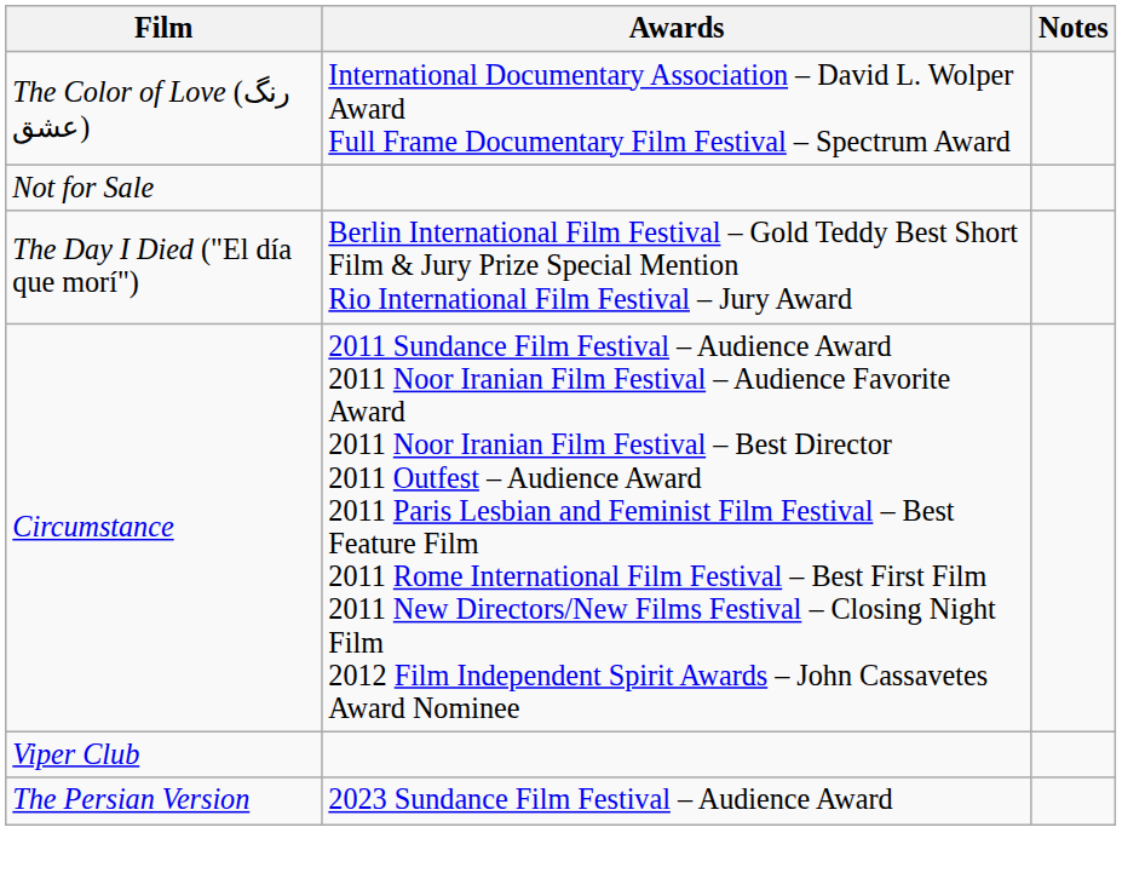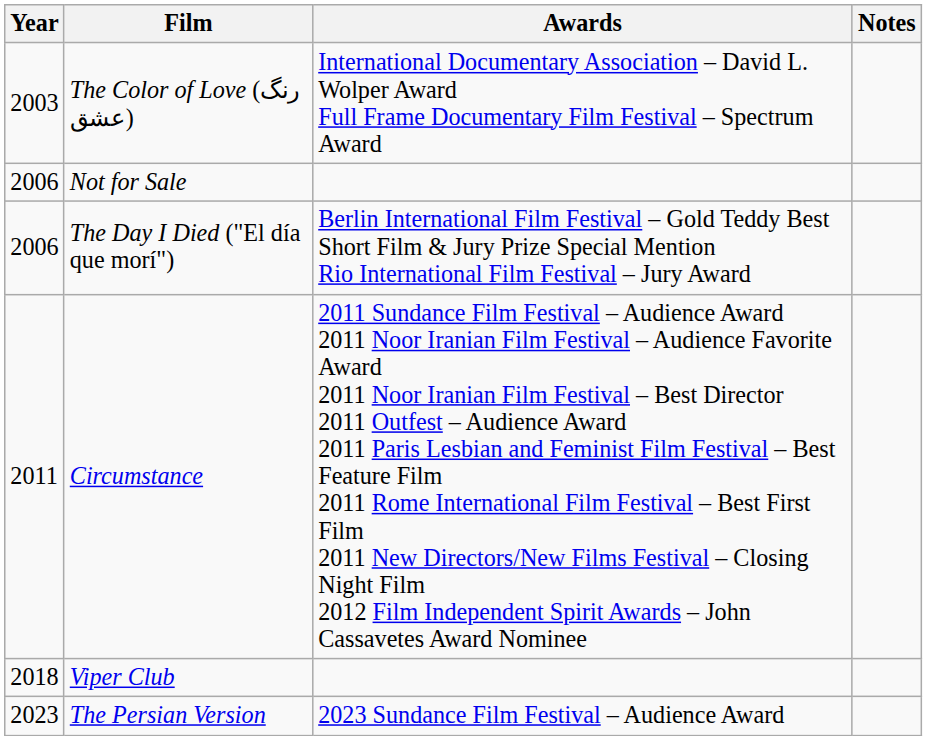 <table class="wikitable">
 <tr>
+<th>Year</th>
 <th>Film</th>
 <th>Awards</th>
 <th>Notes</th>
 </tr>
 <tr>
+<td>2003</td>
 <td><em>The Color of Love</em> (رنگ عشق)</td>
 <td><a href='#'>International Documentary Association</a> – David L. Wolper Award<br><a href='#'>Full Frame Documentary Film Festival</a> – Spectrum Award</td>
 <td></td>
 </tr>
 <tr>
+<td>2006</td>
 <td><em>Not for Sale</em></td>
 <td></td>
 <td></td>
 </tr>
 <tr>
+<td>2006</td>
 <td><em>The Day I Died</em> ("El día que morí")</td>
 <td><a href='#'>Berlin International Film Festival</a> – Gold Teddy Best Short Film & Jury Prize Special Mention<br><a href='#'>Rio International Film Festival</a> – Jury Award</td>
 <td></td>
 </tr>
 <tr>
+<td>2011</td>
 <td><em><a href='#'>Circumstance</a></em></td>
 <td><a href='#'>2011 Sundance Film Festival</a> – Audience Award<br>2011 <a href='#'>Noor Iranian Film Festival</a> – Audience Favorite Award<br>2011 <a href='#'>Noor Iranian Film Festival</a> – Best Director<br>2011 <a href='#'>Outfest</a> – Audience Award<br>2011 <a href='#'>Paris Lesbian and Feminist Film Festival</a> – Best Feature Film<br>2011 <a href='#'>Rome International Film Festival</a> – Best First Film<br>2011 <a href='#'>New Directors/New Films Festival</a> – Closing Night Film<br>2012 <a href='#'>Film Independent Spirit Awards</a> – John Cassavetes Award Nominee</td>
 <td></td>
 </tr>
 <tr>
+<td>2018</td>
 <td><em><a href='#'>Viper Club</a></em></td>
 <td></td>
 <td></td>
 </tr>
 <tr>
+<td>2023</td>
 <td><em><a href='#'>The Persian Version</a></em></td>
 <td><a href='#'>2023 Sundance Film Festival</a> – Audience Award</td>
 <td></td>
 </tr>
 </table>
